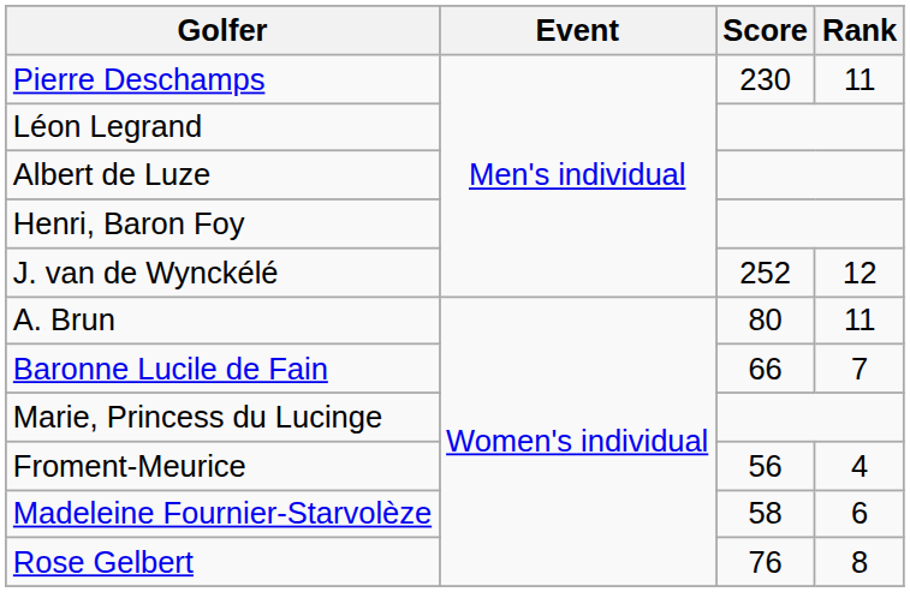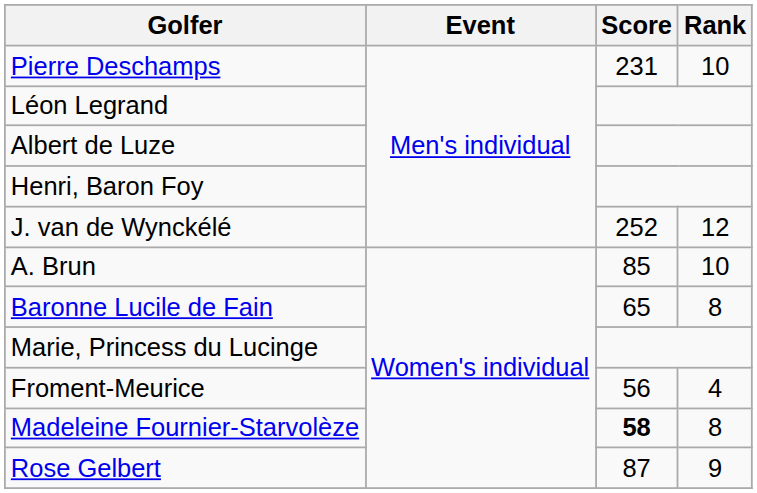 <table class=wikitable style="font-size:90%">
 <tr>
 <th>Golfer</th>
 <th>Event</th>
 <th>Score</th>
 <th>Rank</th>
 </tr>
 <tr align=center>
 <td align=left><a href='#'>Pierre Deschamps</a></td>
 <td rowspan=5><a href='#'>Men's individual</a></td>
-<td>230</td>
-<td>11</td>
+<td>231</td>
+<td>10</td>
 </tr>
 <tr align=center>
 <td align=left>Léon Legrand</td>
 <td colspan=2></td>
 </tr>
 <tr align=center>
 <td align=left>Albert de Luze</td>
 <td colspan=2></td>
 </tr>
 <tr align=center>
 <td align=left>Henri, Baron Foy</td>
 <td colspan=2></td>
 </tr>
 <tr align=center>
 <td align=left>J. van de Wynckélé</td>
 <td>252</td>
 <td>12</td>
 </tr>
 <tr align=center>
 <td align=left>A. Brun</td>
 <td rowspan=6><a href='#'>Women's individual</a></td>
-<td>80</td>
-<td>11</td>
+<td>85</td>
+<td>10</td>
 </tr>
 <tr align=center>
 <td align=left><a href='#'>Baronne Lucile de Fain</a></td>
-<td>66</td>
-<td>7</td>
+<td>65</td>
+<td>8</td>
 </tr>
 <tr align=center>
 <td align=left>Marie, Princess du Lucinge</td>
 <td colspan=2></td>
 </tr>
 <tr align=center>
 <td align=left>Froment-Meurice</td>
 <td>56</td>
 <td>4</td>
 </tr>
 <tr align=center>
 <td align=left><a href='#'>Madeleine Fournier-Starvolèze</a></td>
-<td>58</td>
-<td>6</td>
+<td><strong>58</strong></td>
+<td>8</td>
 </tr>
 <tr align=center>
 <td align=left><a href='#'>Rose Gelbert</a></td>
-<td>76</td>
-<td>8</td>
+<td>87</td>
+<td>9</td>
 </tr>
 </table>
